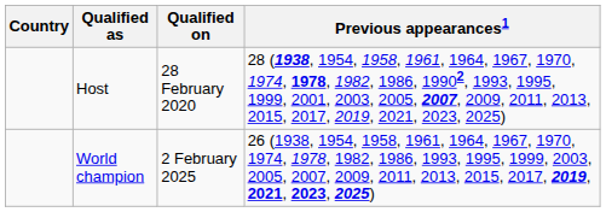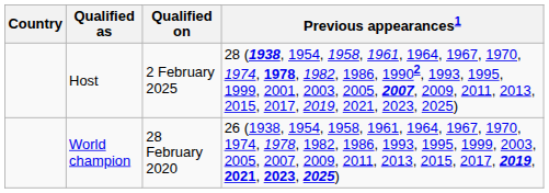 <table class="wikitable sortable">
 <tr>
 <th>Country</th>
 <th>Qualified as</th>
 <th>Qualified on</th>
 <th>Previous appearances<sup><strong><a href='#'>1</a></strong></sup></th>
 </tr>
 <tr>
 <td></td>
 <td>Host</td>
-<td>28 February 2020</td>
+<td>2 February 2025</td>
 <td>28 (<strong><em><a href='#'>1938</a></em></strong>, <a href='#'>1954</a>, <em><a href='#'>1958</a></em>, <em><a href='#'>1961</a></em>, <a href='#'>1964</a>, <a href='#'>1967</a>, <a href='#'>1970</a>, <em><a href='#'>1974</a></em>, <strong><a href='#'>1978</a></strong>, <em><a href='#'>1982</a></em>, <a href='#'>1986</a>, <a href='#'>1990</a><sup><strong><a href='#'>2</a></strong></sup>, <a href='#'>1993</a>, <a href='#'>1995</a>, <a href='#'>1999</a>, <a href='#'>2001</a>, <a href='#'>2003</a>, <a href='#'>2005</a>, <strong><em><a href='#'>2007</a></em></strong>, <a href='#'>2009</a>, <a href='#'>2011</a>, <a href='#'>2013</a>, <a href='#'>2015</a>, <a href='#'>2017</a>, <em><a href='#'>2019</a></em>, <a href='#'>2021</a>, <a href='#'>2023</a>, <a href='#'>2025</a>)</td>
 </tr>
 <tr>
 <td></td>
 <td><a href='#'>World champion</a></td>
-<td>2 February 2025</td>
+<td>28 February 2020</td>
 <td>26 (<a href='#'>1938</a>, <a href='#'>1954</a>, <a href='#'>1958</a>, <a href='#'>1961</a>, <a href='#'>1964</a>, <a href='#'>1967</a>, <a href='#'>1970</a>, <a href='#'>1974</a>, <em><a href='#'>1978</a></em>, <a href='#'>1982</a>, <a href='#'>1986</a>, <a href='#'>1993</a>, <a href='#'>1995</a>, <a href='#'>1999</a>, <a href='#'>2003</a>, <a href='#'>2005</a>, <a href='#'>2007</a>, <a href='#'>2009</a>, <a href='#'>2011</a>, <a href='#'>2013</a>, <a href='#'>2015</a>, <a href='#'>2017</a>, <strong><a href='#'><em>2019</em></a></strong>, <strong><a href='#'>2021</a></strong>, <strong><a href='#'>2023</a></strong>, <strong><a href='#'><em>2025</em></a></strong>)</td>
 </tr>
 </table>
